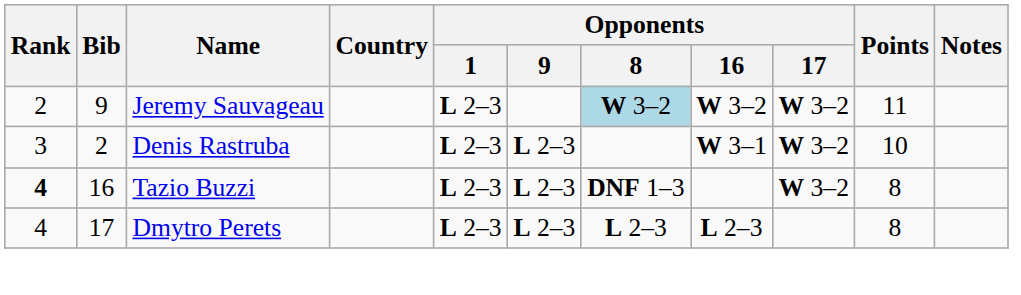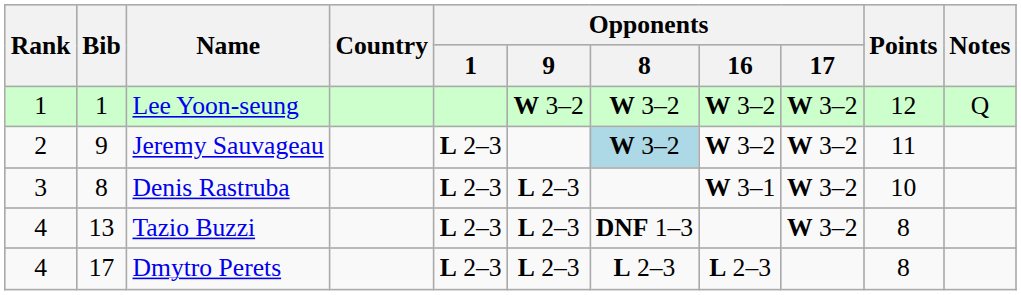 <table class="wikitable sortable" style="text-align:center">
 <tr>
 <th rowspan=2>Rank</th>
 <th rowspan=2>Bib</th>
 <th rowspan=2>Name</th>
 <th rowspan=2>Country</th>
 <th colspan=5>Opponents</th>
 <th rowspan=2>Points</th>
 <th rowspan=2>Notes</th>
 </tr>
 <tr>
 <th>1 </th>
 <th>9 </th>
 <th>8 </th>
 <th>16 </th>
 <th>17 </th>
 </tr>
+<tr bgcolor=ccffcc>
+<td>1</td>
+<td>1</td>
+<td align=left><a href='#'>Lee Yoon-seung</a></td>
+<td align=left></td>
+<td></td>
+<td><strong>W</strong> 3–2</td>
+<td><strong>W</strong> 3–2</td>
+<td><strong>W</strong> 3–2</td>
+<td><strong>W</strong> 3–2</td>
+<td>12</td>
+<td>Q</td>
+</tr>
 <tr>
 <td>2</td>
 <td>9</td>
 <td align=left><a href='#'>Jeremy Sauvageau</a></td>
 <td align=left></td>
 <td><strong>L</strong> 2–3</td>
 <td></td>
 <td style="background: lightblue;"><strong>W</strong> 3–2</td>
 <td><strong>W</strong> 3–2</td>
 <td><strong>W</strong> 3–2</td>
 <td>11</td>
 <td></td>
 </tr>
 <tr>
 <td>3</td>
-<td>2</td>
+<td>8</td>
 <td align=left><a href='#'>Denis Rastruba</a></td>
 <td align=left></td>
 <td><strong>L</strong> 2–3</td>
 <td><strong>L</strong> 2–3</td>
 <td></td>
 <td><strong>W</strong> 3–1</td>
 <td><strong>W</strong> 3–2</td>
 <td>10</td>
 <td></td>
 </tr>
 <tr>
-<td><strong>4</strong></td>
-<td>16</td>
+<td>4</td>
+<td>13</td>
 <td align=left><a href='#'>Tazio Buzzi</a></td>
 <td align=left></td>
 <td><strong>L</strong> 2–3</td>
 <td><strong>L</strong> 2–3</td>
 <td><strong>DNF</strong> 1–3</td>
 <td></td>
 <td><strong>W</strong> 3–2</td>
 <td>8</td>
 <td></td>
 </tr>
 <tr>
 <td>4</td>
 <td>17</td>
 <td align=left><a href='#'>Dmytro Perets</a></td>
 <td align=left></td>
 <td><strong>L</strong> 2–3</td>
 <td><strong>L</strong> 2–3</td>
 <td><strong>L</strong> 2–3</td>
 <td><strong>L</strong> 2–3</td>
 <td></td>
 <td>8</td>
 <td></td>
 </tr>
 </table>
